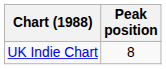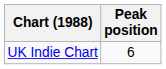 <table class="wikitable sortable">
 <tr>
 <th scope="col">Chart (1988)</th>
 <th scope="col">Peak<br>position</th>
 </tr>
 <tr>
 <td><a href='#'>UK Indie Chart</a></td>
-<td style="text-align:center;">8</td>
+<td style="text-align:center;">6</td>
 </tr>
 </table>
